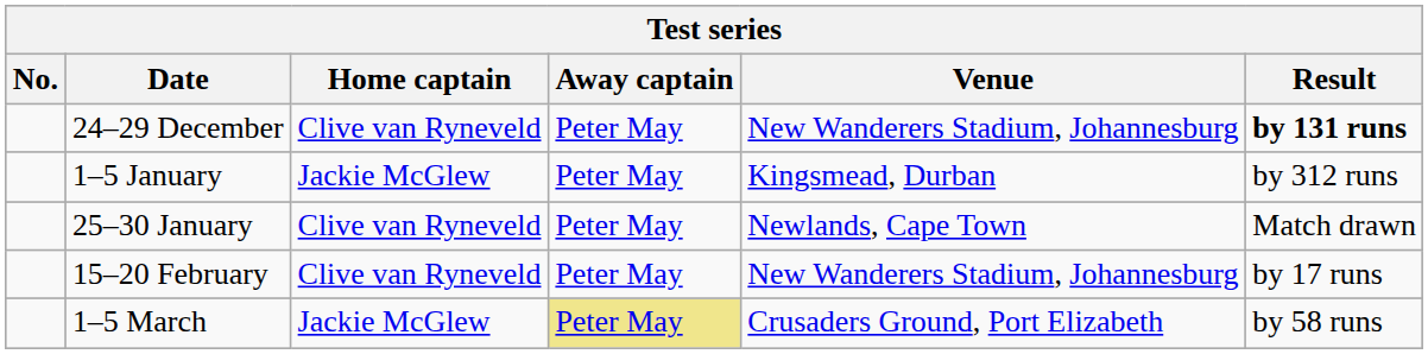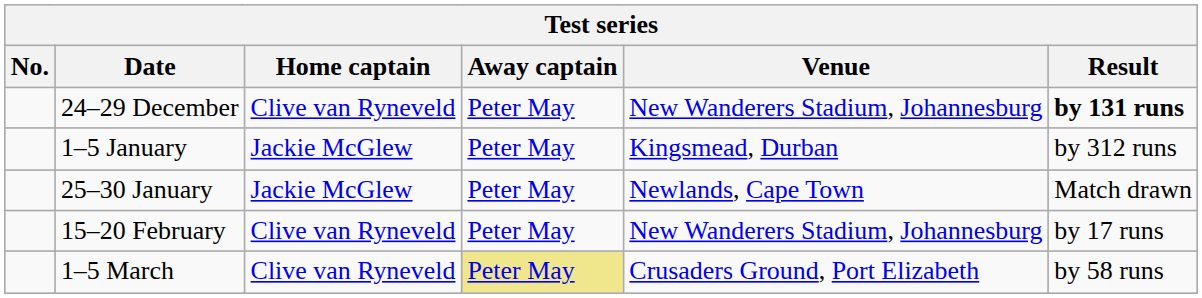 <table class="wikitable">
 <tr>
 <th colspan="9">Test series</th>
 </tr>
 <tr>
 <th>No.</th>
 <th>Date</th>
 <th>Home captain</th>
 <th>Away captain</th>
 <th>Venue</th>
 <th>Result</th>
 </tr>
 <tr>
 <td></td>
 <td>24–29 December</td>
 <td><a href='#'>Clive van Ryneveld</a></td>
 <td><a href='#'>Peter May</a></td>
 <td><a href='#'>New Wanderers Stadium</a>, <a href='#'>Johannesburg</a></td>
 <td><strong> by 131 runs</strong></td>
 </tr>
 <tr>
 <td></td>
 <td>1–5 January</td>
 <td><a href='#'>Jackie McGlew</a></td>
 <td><a href='#'>Peter May</a></td>
 <td><a href='#'>Kingsmead</a>, <a href='#'>Durban</a></td>
 <td> by 312 runs</td>
 </tr>
 <tr>
 <td></td>
 <td>25–30 January</td>
-<td><a href='#'>Clive van Ryneveld</a></td>
+<td><a href='#'>Jackie McGlew</a></td>
 <td><a href='#'>Peter May</a></td>
 <td><a href='#'>Newlands</a>, <a href='#'>Cape Town</a></td>
 <td>Match drawn</td>
 </tr>
 <tr>
 <td></td>
 <td>15–20 February</td>
 <td><a href='#'>Clive van Ryneveld</a></td>
 <td><a href='#'>Peter May</a></td>
 <td><a href='#'>New Wanderers Stadium</a>, <a href='#'>Johannesburg</a></td>
 <td> by 17 runs</td>
 </tr>
 <tr>
 <td></td>
 <td>1–5 March</td>
-<td><a href='#'>Jackie McGlew</a></td>
+<td><a href='#'>Clive van Ryneveld</a></td>
 <td style="background: khaki;"><a href='#'>Peter May</a></td>
 <td><a href='#'>Crusaders Ground</a>, <a href='#'>Port Elizabeth</a></td>
 <td> by 58 runs</td>
 </tr>
 </table>
